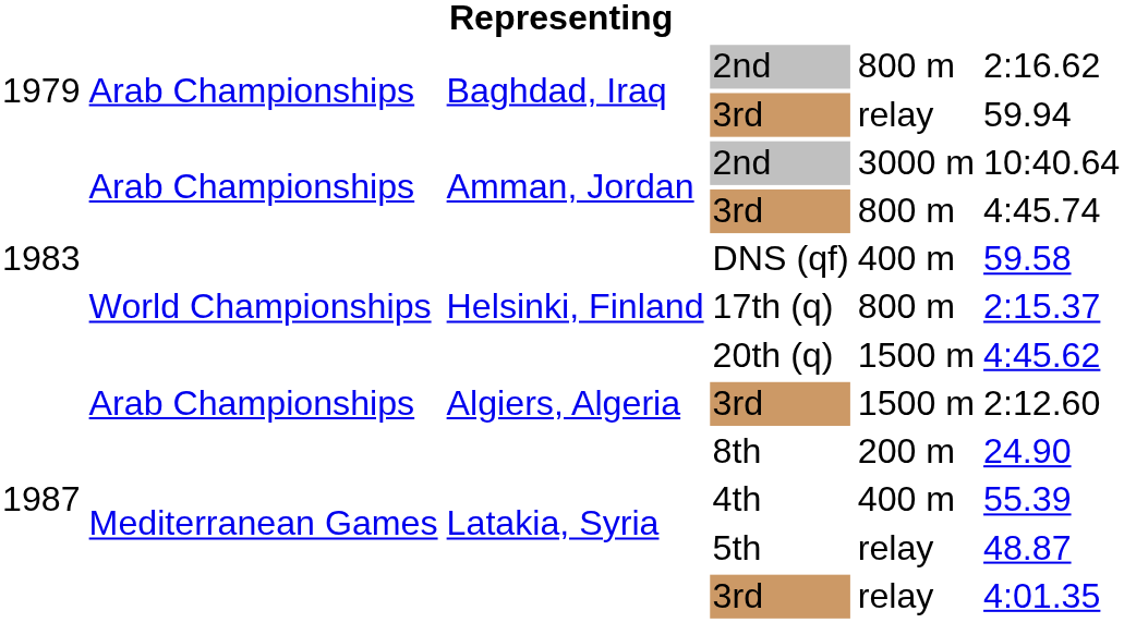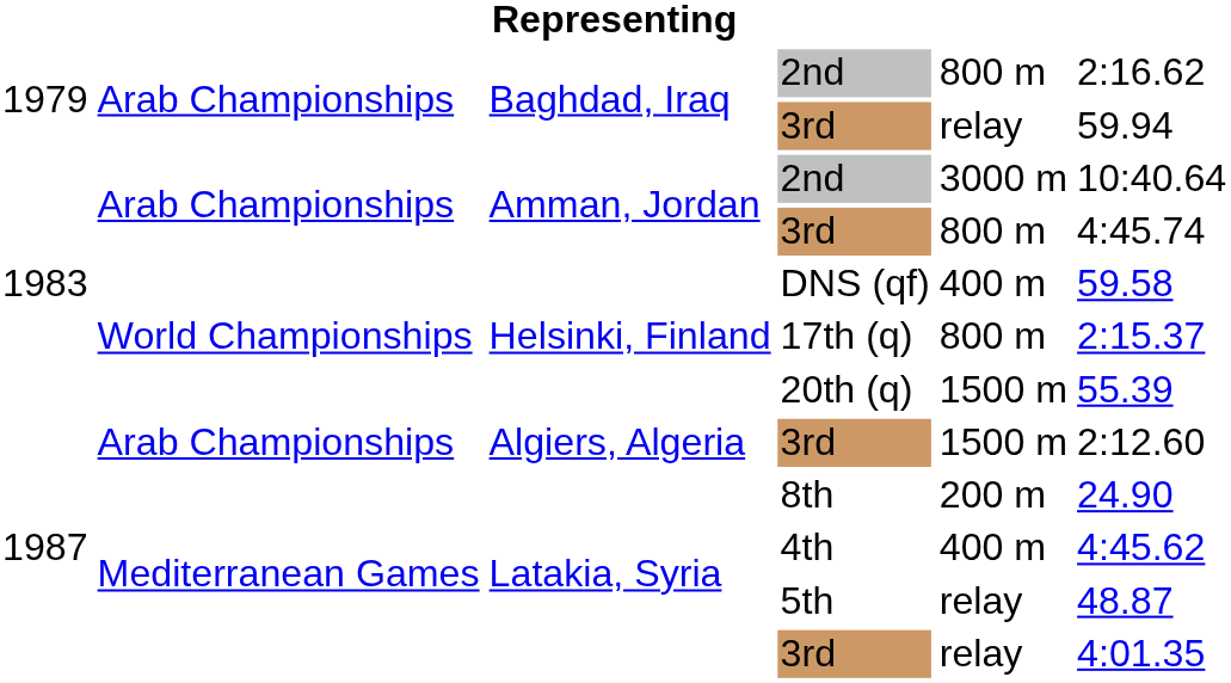 <table>
 <tr>
 <th colspan="6">Representing </th>
 </tr>
 <tr>
 <td rowspan=2>1979</td>
 <td rowspan=2><a href='#'>Arab Championships</a></td>
 <td rowspan=2><a href='#'>Baghdad, Iraq</a></td>
 <td bgcolor=silver>2nd</td>
 <td>800 m</td>
 <td>2:16.62</td>
 </tr>
 <tr>
 <td bgcolor=cc9966>3rd</td>
 <td> relay</td>
 <td>59.94</td>
 </tr>
 <tr>
 <td rowspan=5>1983</td>
 <td rowspan=2><a href='#'>Arab Championships</a></td>
 <td rowspan=2><a href='#'>Amman, Jordan</a></td>
 <td bgcolor=silver>2nd</td>
 <td>3000 m</td>
 <td>10:40.64</td>
 </tr>
 <tr>
 <td bgcolor=cc9966>3rd</td>
 <td>800 m</td>
 <td>4:45.74</td>
 </tr>
 <tr>
 <td rowspan=3><a href='#'>World Championships</a></td>
 <td rowspan=3><a href='#'>Helsinki, Finland</a></td>
 <td>DNS (qf)</td>
 <td>400 m</td>
 <td><a href='#'>59.58</a></td>
 </tr>
 <tr>
 <td>17th (q)</td>
 <td>800 m</td>
 <td><a href='#'>2:15.37</a></td>
 </tr>
 <tr>
 <td>20th (q)</td>
 <td>1500 m</td>
-<td><a href='#'>4:45.62</a></td>
+<td><a href='#'>55.39</a></td>
 </tr>
 <tr>
 <td rowspan=5>1987</td>
 <td><a href='#'>Arab Championships</a></td>
 <td><a href='#'>Algiers, Algeria</a></td>
 <td bgcolor=cc9966>3rd</td>
 <td>1500 m</td>
 <td>2:12.60</td>
 </tr>
 <tr>
 <td rowspan=4><a href='#'>Mediterranean Games</a></td>
 <td rowspan=4><a href='#'>Latakia, Syria</a></td>
 <td>8th</td>
 <td>200 m</td>
 <td><a href='#'>24.90</a></td>
 </tr>
 <tr>
 <td>4th</td>
 <td>400 m</td>
-<td><a href='#'>55.39</a></td>
+<td><a href='#'>4:45.62</a></td>
 </tr>
 <tr>
 <td>5th</td>
 <td> relay</td>
 <td><a href='#'>48.87</a></td>
 </tr>
 <tr>
 <td bgcolor=cc9966>3rd</td>
 <td> relay</td>
 <td><a href='#'>4:01.35</a></td>
 </tr>
 </table>
